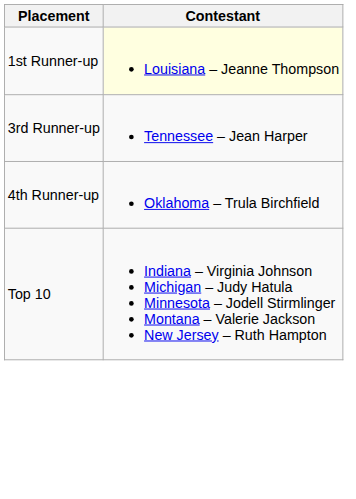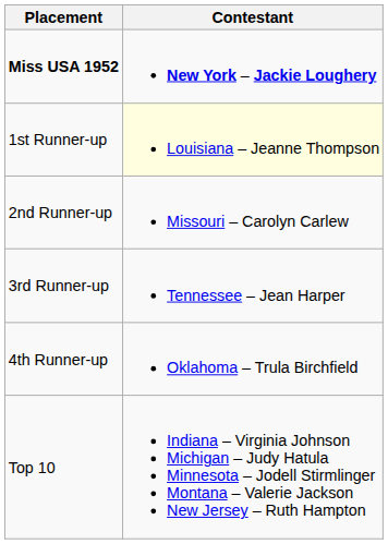 <table class="wikitable sortable" style="font-size: 95%;">
 <tr>
 <th>Placement</th>
 <th>Contestant</th>
 </tr>
 <tr>
+<td><strong>Miss USA 1952</strong></td>
+<td><br><ul><li> <strong><a href='#'>New York</a></strong> – <strong><a href='#'>Jackie Loughery</a></strong></li></ul></td>
+</tr>
+<tr>
 <td>1st Runner-up</td>
 <td style="background: lightyellow;"><br><ul><li> <a href='#'>Louisiana</a> – Jeanne Thompson</li></ul></td>
+</tr>
+<tr>
+<td>2nd Runner-up</td>
+<td><br><ul><li> <a href='#'>Missouri</a> – Carolyn Carlew</li></ul></td>
 </tr>
 <tr>
 <td>3rd Runner-up</td>
 <td><br><ul><li> <a href='#'>Tennessee</a> – Jean Harper</li></ul></td>
 </tr>
 <tr>
 <td>4th Runner-up</td>
 <td><br><ul><li> <a href='#'>Oklahoma</a> – Trula Birchfield</li></ul></td>
 </tr>
 <tr>
 <td>Top 10</td>
 <td><br><ul><li> <a href='#'>Indiana</a> – Virginia Johnson</li><li> <a href='#'>Michigan</a> – Judy Hatula</li><li> <a href='#'>Minnesota</a> – Jodell Stirmlinger</li><li> <a href='#'>Montana</a> – Valerie Jackson</li><li> <a href='#'>New Jersey</a> – Ruth Hampton</li></ul></td>
 </tr>
 </table>
